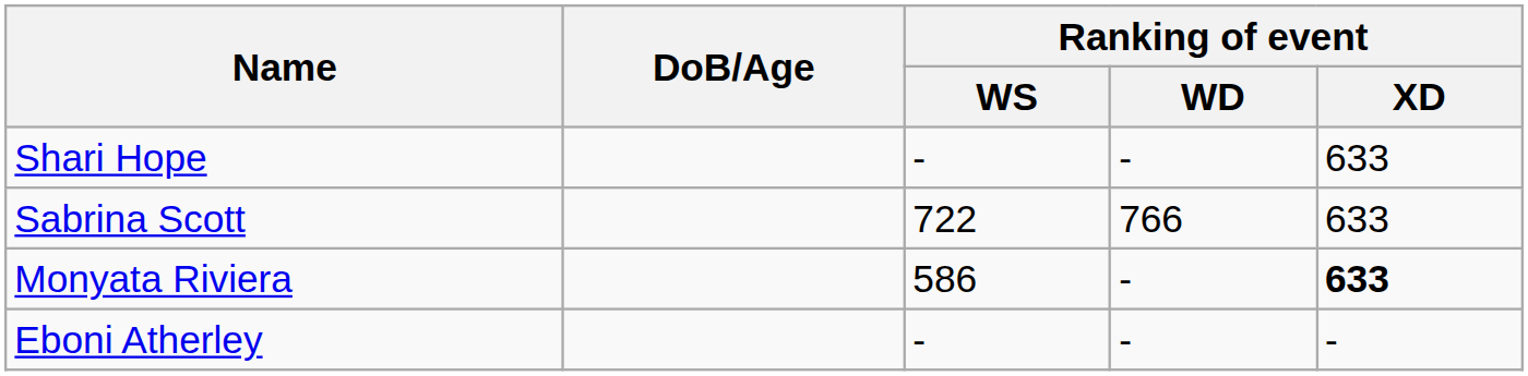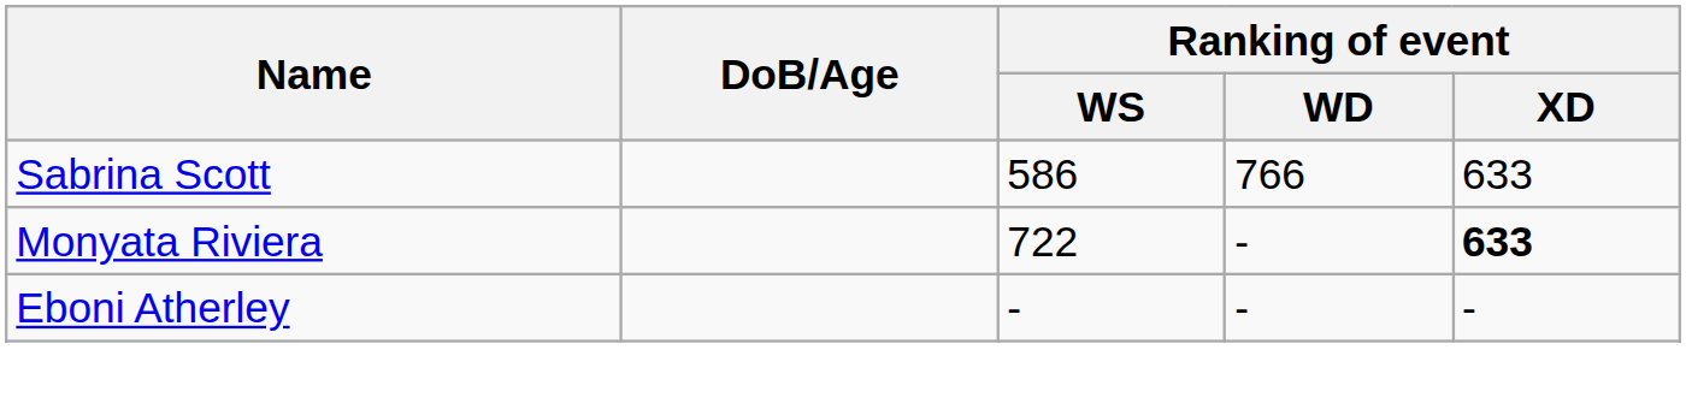 <table class="wikitable" style="width:600px; font-size:95%;">
 <tr>
 <th rowspan="2" align="left">Name</th>
 <th rowspan="2" align="left">DoB/Age</th>
 <th colspan="3" align="center">Ranking of event</th>
 </tr>
 <tr>
 <th align="center">WS</th>
 <th>WD</th>
 <th align="center">XD</th>
 </tr>
 <tr>
-<td><a href='#'>Shari Hope</a></td>
-<td></td>
-<td>-</td>
-<td>-</td>
-<td>633</td>
-</tr>
-<tr>
 <td><a href='#'>Sabrina Scott</a></td>
 <td></td>
-<td>722</td>
+<td>586</td>
 <td>766</td>
 <td>633</td>
 </tr>
 <tr>
 <td><a href='#'>Monyata Riviera</a></td>
 <td></td>
-<td>586</td>
+<td>722</td>
 <td>-</td>
 <td><strong>633</strong></td>
 </tr>
 <tr>
 <td><a href='#'>Eboni Atherley</a></td>
 <td></td>
 <td>-</td>
 <td>-</td>
 <td>-</td>
 </tr>
 </table>
